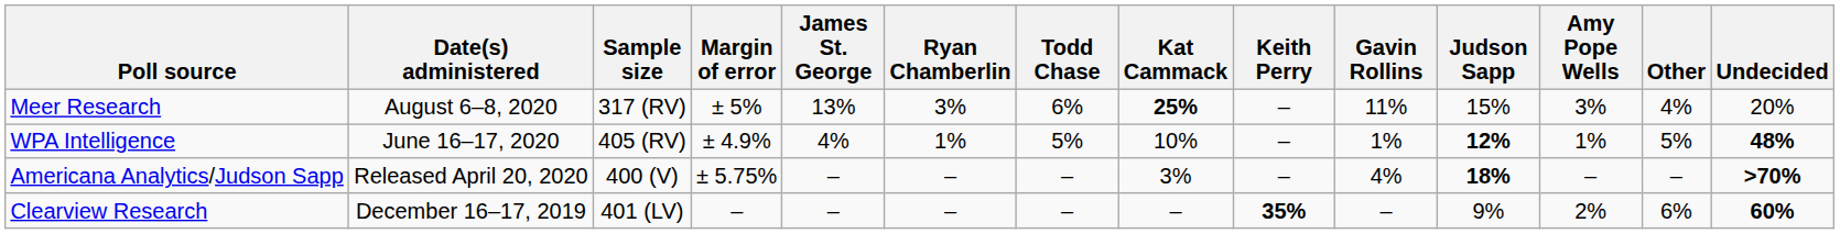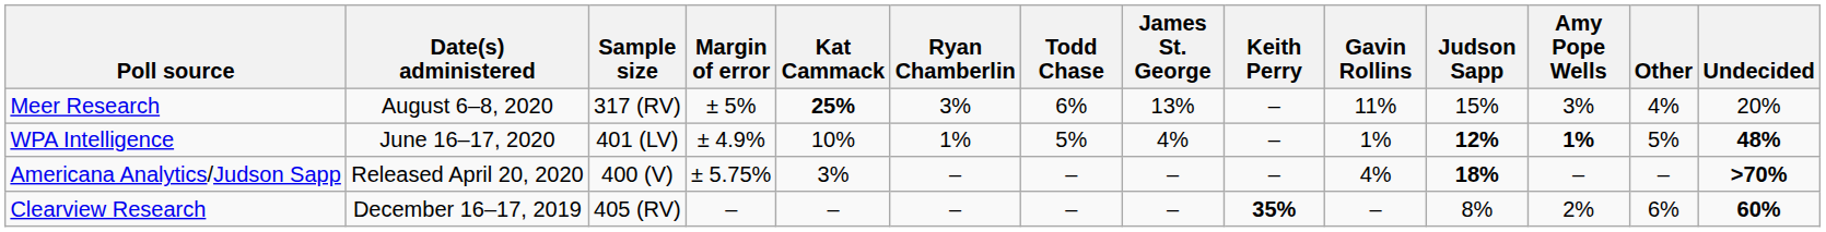 <table class="wikitable" style="font-size:90%;text-align:center;">
 <tr valign=bottom>
 <th>Poll source</th>
 <th>Date(s)<br>administered</th>
 <th>Sample<br>size</th>
 <th>Margin<br>of error</th>
-<th style="width:60px;">James St.<br>George</th>
+<th style="width:60px;">Kat<br>Cammack</th>
 <th style="width:60px;">Ryan<br>Chamberlin</th>
 <th style="width:60px;">Todd<br>Chase</th>
-<th style="width:60px;">Kat<br>Cammack</th>
+<th style="width:60px;">James St.<br>George</th>
 <th style="width:60px;">Keith<br>Perry</th>
 <th style="width:60px;">Gavin<br>Rollins</th>
 <th style="width:60px;">Judson<br>Sapp</th>
 <th style="width:60px;">Amy Pope<br>Wells</th>
 <th>Other</th>
 <th>Undecided</th>
 </tr>
 <tr>
 <td style="text-align:left;"><a href='#'>Meer Research</a></td>
 <td>August 6–8, 2020</td>
 <td>317 (RV)</td>
 <td>± 5%</td>
-<td>13%</td>
+<td><strong>25%</strong></td>
 <td>3%</td>
 <td>6%</td>
-<td><strong>25%</strong></td>
+<td>13%</td>
 <td>–</td>
 <td>11%</td>
 <td>15%</td>
 <td>3%</td>
 <td>4%</td>
 <td>20%</td>
 </tr>
 <tr>
 <td style="text-align:left;"><a href='#'>WPA Intelligence</a></td>
 <td>June 16–17, 2020</td>
-<td>405 (RV)</td>
+<td>401 (LV)</td>
 <td>± 4.9%</td>
-<td>4%</td>
+<td>10%</td>
 <td>1%</td>
 <td>5%</td>
-<td>10%</td>
+<td>4%</td>
 <td>–</td>
 <td>1%</td>
 <td><strong>12%</strong></td>
-<td>1%</td>
+<td><strong>1%</strong></td>
 <td>5%</td>
 <td><strong>48%</strong></td>
 </tr>
 <tr>
 <td style="text-align:left;"><a href='#'>Americana Analytics</a>/<a href='#'>Judson Sapp</a></td>
 <td>Released April 20, 2020</td>
 <td>400 (V)</td>
 <td>± 5.75%</td>
+<td>3%</td>
 <td>–</td>
 <td>–</td>
 <td>–</td>
-<td>3%</td>
 <td>–</td>
 <td>4%</td>
 <td><strong>18%</strong></td>
 <td>–</td>
 <td>–</td>
 <td><strong> >70%</strong></td>
 </tr>
 <tr>
 <td style="text-align:left;"><a href='#'>Clearview Research</a></td>
 <td>December 16–17, 2019</td>
-<td>401 (LV)</td>
+<td>405 (RV)</td>
 <td>–</td>
 <td>–</td>
 <td>–</td>
 <td>–</td>
 <td>–</td>
 <td><strong>35%</strong></td>
 <td>–</td>
-<td>9%</td>
+<td>8%</td>
 <td>2%</td>
 <td>6%</td>
 <td><strong>60%</strong></td>
 </tr>
 </table>
